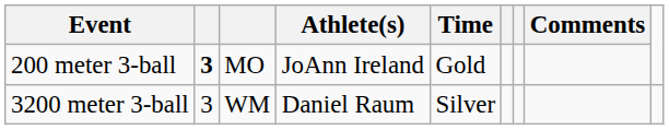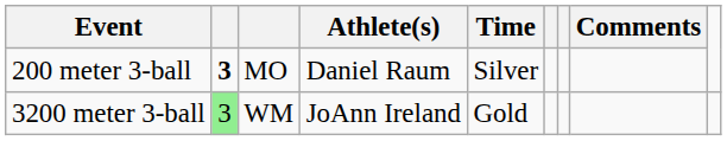 <table class="wikitable sortable">
 <tr>
 <th>Event</th>
 <th></th>
 <th></th>
 <th>Athlete(s)</th>
 <th>Time</th>
 <th></th>
 <th></th>
 <th>Comments</th>
 </tr>
 <tr>
 <td>200 meter 3-ball</td>
 <td><strong>3</strong></td>
 <td>MO</td>
-<td>JoAnn Ireland</td>
-<td>Gold</td>
+<td>Daniel Raum</td>
+<td>Silver</td>
 <td></td>
 <td></td>
 <td></td>
 </tr>
 <tr>
 <td>3200 meter 3-ball</td>
-<td>3</td>
+<td style="background: lightgreen;">3</td>
 <td>WM</td>
-<td>Daniel Raum</td>
-<td>Silver</td>
+<td>JoAnn Ireland</td>
+<td>Gold</td>
 <td></td>
 <td></td>
 <td></td>
 <td></td>
 </tr>
 </table>
